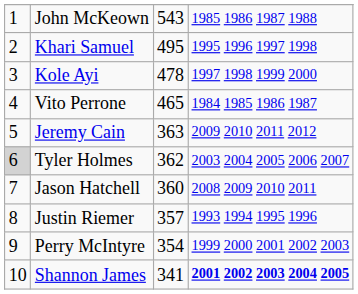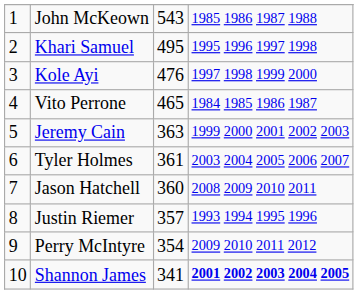 <table class="wikitable">
 <tr>
 </tr>
 <tr>
 <td>1</td>
 <td>John McKeown</td>
 <td>543</td>
 <td style="font-size:80%;"><a href='#'>1985</a> <a href='#'>1986</a> <a href='#'>1987</a> <a href='#'>1988</a></td>
 </tr>
 <tr>
 <td>2</td>
 <td><a href='#'>Khari Samuel</a></td>
 <td>495</td>
 <td style="font-size:80%;"><a href='#'>1995</a> <a href='#'>1996</a> <a href='#'>1997</a> <a href='#'>1998</a></td>
 </tr>
 <tr>
 <td>3</td>
 <td><a href='#'>Kole Ayi</a></td>
-<td>478</td>
+<td>476</td>
 <td style="font-size:80%;"><a href='#'>1997</a> <a href='#'>1998</a> <a href='#'>1999</a> <a href='#'>2000</a></td>
 </tr>
 <tr>
 <td>4</td>
 <td>Vito Perrone</td>
 <td>465</td>
 <td style="font-size:80%;"><a href='#'>1984</a> <a href='#'>1985</a> <a href='#'>1986</a> <a href='#'>1987</a></td>
 </tr>
 <tr>
 <td>5</td>
 <td><a href='#'>Jeremy Cain</a></td>
 <td>363</td>
-<td style="font-size:80%;"><a href='#'>2009</a> <a href='#'>2010</a> <a href='#'>2011</a> <a href='#'>2012</a></td>
+<td style="font-size:80%;"><a href='#'>1999</a> <a href='#'>2000</a> <a href='#'>2001</a> <a href='#'>2002</a> <a href='#'>2003</a></td>
 </tr>
 <tr>
-<td style="background: lightgrey;">6</td>
+<td>6</td>
 <td>Tyler Holmes</td>
-<td>362</td>
+<td>361</td>
 <td style="font-size:80%;"><a href='#'>2003</a> <a href='#'>2004</a> <a href='#'>2005</a> <a href='#'>2006</a> <a href='#'>2007</a></td>
 </tr>
 <tr>
 <td>7</td>
 <td>Jason Hatchell</td>
 <td>360</td>
 <td style="font-size:80%;"><a href='#'>2008</a> <a href='#'>2009</a> <a href='#'>2010</a> <a href='#'>2011</a></td>
 </tr>
 <tr>
 <td>8</td>
 <td>Justin Riemer</td>
 <td>357</td>
 <td style="font-size:80%;"><a href='#'>1993</a> <a href='#'>1994</a> <a href='#'>1995</a> <a href='#'>1996</a></td>
 </tr>
 <tr>
 <td>9</td>
 <td>Perry McIntyre</td>
 <td>354</td>
-<td style="font-size:80%;"><a href='#'>1999</a> <a href='#'>2000</a> <a href='#'>2001</a> <a href='#'>2002</a> <a href='#'>2003</a></td>
+<td style="font-size:80%;"><a href='#'>2009</a> <a href='#'>2010</a> <a href='#'>2011</a> <a href='#'>2012</a></td>
 </tr>
 <tr>
 <td>10</td>
 <td><a href='#'>Shannon James</a></td>
 <td>341</td>
 <td style="font-size:80%;"><strong><a href='#'>2001</a> <a href='#'>2002</a> <a href='#'>2003</a> <a href='#'>2004</a> <a href='#'>2005</a></strong></td>
 </tr>
 </table>
